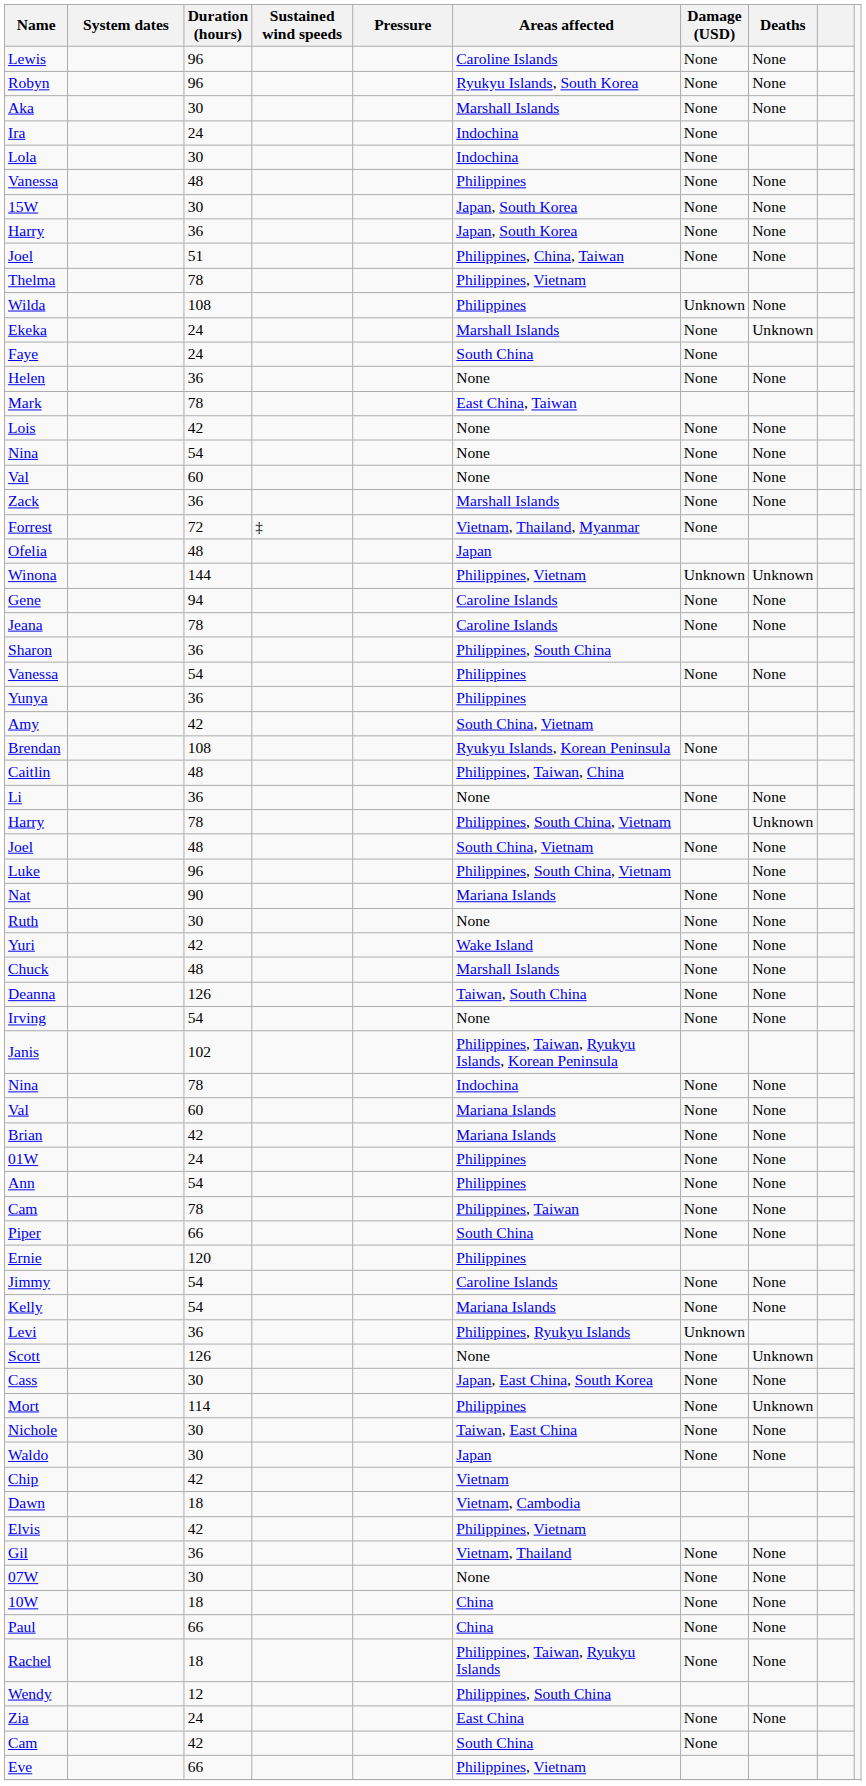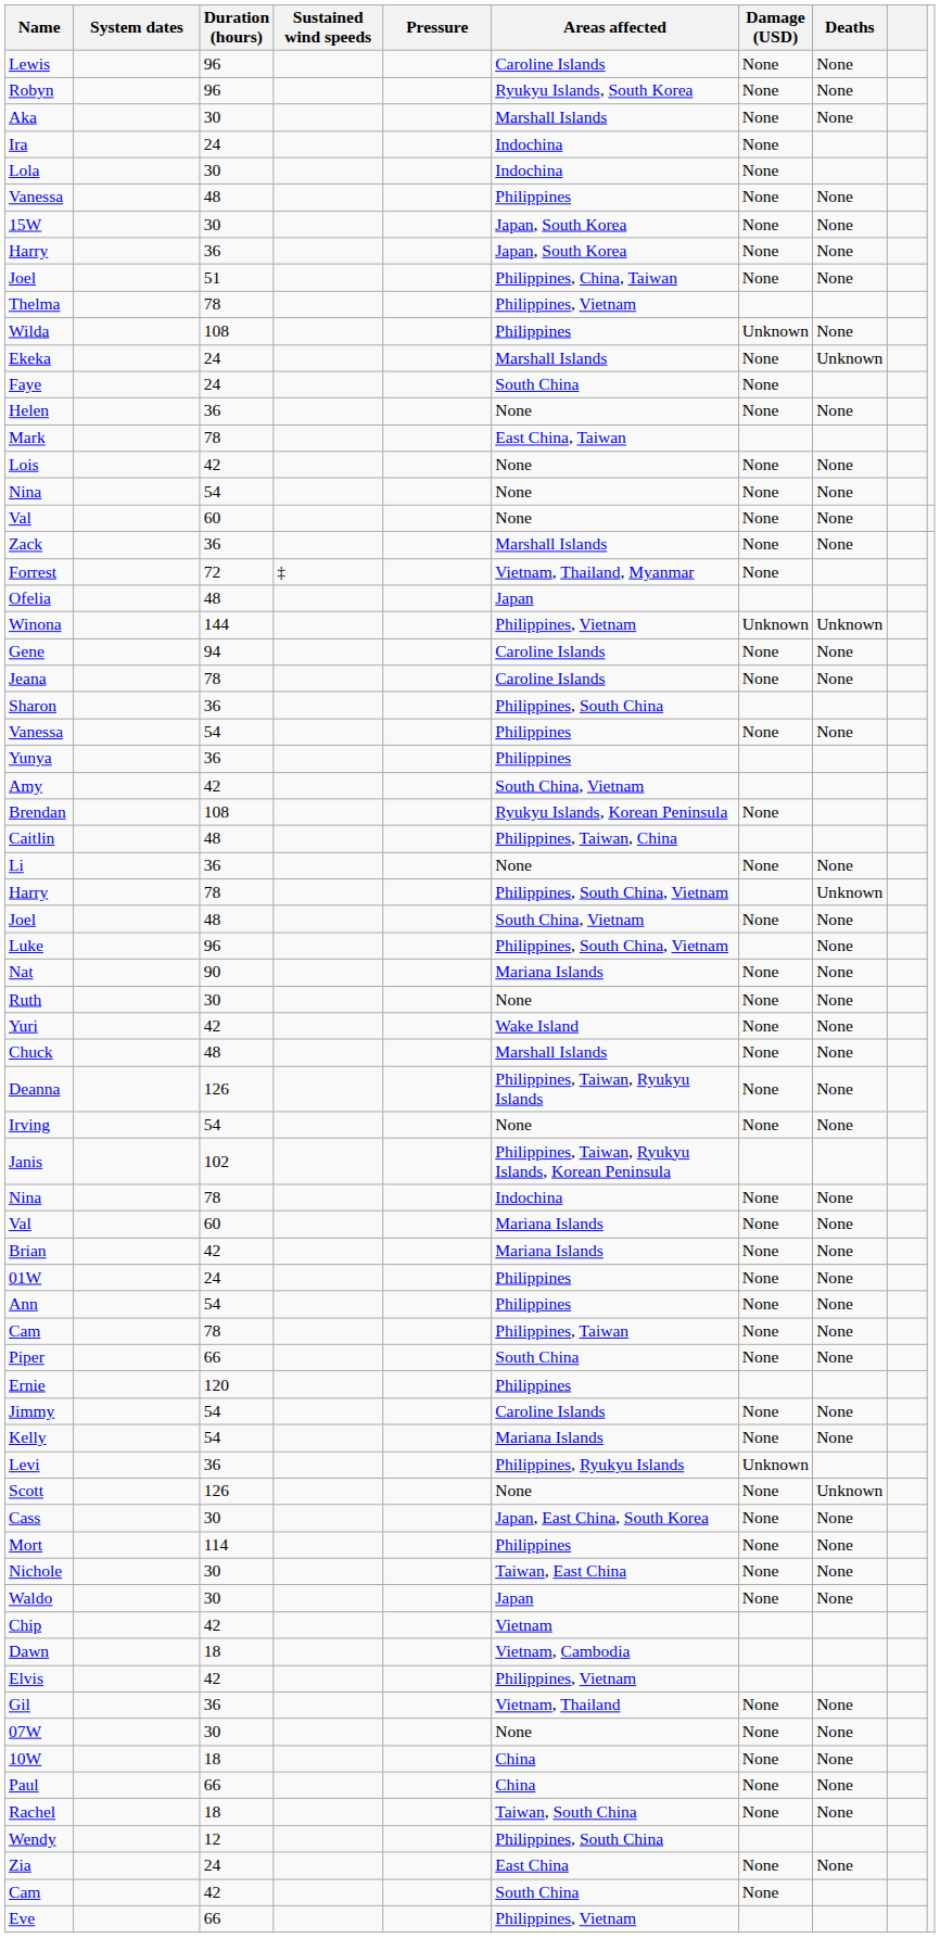 <table class="wikitable sortable" width="100%">
 <tr>
 <th scope="col" width="7.5%">Name</th>
 <th scope="col" width="15%">System dates</th>
 <th scope="col" width="5%">Duration<br>(hours)</th>
 <th scope="col" width="12.5%">Sustained<br>wind speeds</th>
 <th scope="col" width="12.5%">Pressure</th>
 <th scope="col" width="30%" class="unsortable">Areas affected</th>
 <th scope="col" width="5%">Damage<br>(USD)</th>
 <th scope="col" width="7.5%">Deaths</th>
 <th scope="col" width="5%" class="unsortable"></th>
 </tr>
 <tr>
 <td><a href='#'>Lewis</a></td>
 <td></td>
 <td>96</td>
 <td></td>
 <td></td>
 <td><a href='#'>Caroline Islands</a></td>
 <td>None</td>
 <td>None</td>
 <td></td>
 </tr>
 <tr>
 <td><a href='#'>Robyn</a></td>
 <td></td>
 <td>96</td>
 <td></td>
 <td></td>
 <td><a href='#'>Ryukyu Islands</a>, <a href='#'>South Korea</a></td>
 <td>None</td>
 <td>None</td>
 <td></td>
 </tr>
 <tr>
 <td><a href='#'>Aka</a></td>
 <td></td>
 <td>30</td>
 <td></td>
 <td></td>
 <td><a href='#'>Marshall Islands</a></td>
 <td>None</td>
 <td>None</td>
 <td></td>
 </tr>
 <tr>
 <td><a href='#'>Ira</a></td>
 <td></td>
 <td>24</td>
 <td></td>
 <td></td>
 <td><a href='#'>Indochina</a></td>
 <td>None</td>
 <td></td>
 <td></td>
 </tr>
 <tr>
 <td><a href='#'>Lola</a></td>
 <td></td>
 <td>30</td>
 <td></td>
 <td></td>
 <td><a href='#'>Indochina</a></td>
 <td>None</td>
 <td></td>
 <td></td>
 </tr>
 <tr>
 <td><a href='#'>Vanessa</a></td>
 <td></td>
 <td>48</td>
 <td></td>
 <td></td>
 <td><a href='#'>Philippines</a></td>
 <td>None</td>
 <td>None</td>
 <td></td>
 </tr>
 <tr>
 <td><a href='#'>15W</a></td>
 <td></td>
 <td>30</td>
 <td></td>
 <td></td>
 <td><a href='#'>Japan</a>, <a href='#'>South Korea</a></td>
 <td>None</td>
 <td>None</td>
 <td></td>
 </tr>
 <tr>
 <td><a href='#'>Harry</a></td>
 <td></td>
 <td>36</td>
 <td></td>
 <td></td>
 <td><a href='#'>Japan</a>, <a href='#'>South Korea</a></td>
 <td>None</td>
 <td>None</td>
 <td></td>
 </tr>
 <tr>
 <td><a href='#'>Joel</a></td>
 <td></td>
 <td>51</td>
 <td></td>
 <td></td>
 <td><a href='#'>Philippines</a>, <a href='#'>China</a>, <a href='#'>Taiwan</a></td>
 <td>None</td>
 <td>None</td>
 <td></td>
 </tr>
 <tr>
 <td><a href='#'>Thelma</a></td>
 <td></td>
 <td>78</td>
 <td></td>
 <td></td>
 <td><a href='#'>Philippines</a>, <a href='#'>Vietnam</a></td>
 <td></td>
 <td></td>
 <td></td>
 </tr>
 <tr>
 <td><a href='#'>Wilda</a></td>
 <td></td>
 <td>108</td>
 <td></td>
 <td></td>
 <td><a href='#'>Philippines</a></td>
 <td>Unknown</td>
 <td>None</td>
 <td></td>
 </tr>
 <tr>
 <td><a href='#'>Ekeka</a></td>
 <td></td>
 <td>24</td>
 <td></td>
 <td></td>
 <td><a href='#'>Marshall Islands</a></td>
 <td>None</td>
 <td>Unknown</td>
 <td></td>
 </tr>
 <tr>
 <td><a href='#'>Faye</a></td>
 <td></td>
 <td>24</td>
 <td></td>
 <td></td>
 <td><a href='#'>South China</a></td>
 <td>None</td>
 <td></td>
 <td></td>
 </tr>
 <tr>
 <td><a href='#'>Helen</a></td>
 <td></td>
 <td>36</td>
 <td></td>
 <td></td>
 <td>None</td>
 <td>None</td>
 <td>None</td>
 <td></td>
 </tr>
 <tr>
 <td><a href='#'>Mark</a></td>
 <td></td>
 <td>78</td>
 <td></td>
 <td></td>
 <td><a href='#'>East China</a>, <a href='#'>Taiwan</a></td>
 <td></td>
 <td></td>
 <td></td>
 </tr>
 <tr>
 <td><a href='#'>Lois</a></td>
 <td></td>
 <td>42</td>
 <td></td>
 <td></td>
 <td>None</td>
 <td>None</td>
 <td>None</td>
 <td></td>
 </tr>
 <tr>
 <td><a href='#'>Nina</a></td>
 <td></td>
 <td>54</td>
 <td></td>
 <td></td>
 <td>None</td>
 <td>None</td>
 <td>None</td>
 <td></td>
 </tr>
 <tr>
 <td><a href='#'>Val</a></td>
 <td></td>
 <td>60</td>
 <td></td>
 <td></td>
 <td>None</td>
 <td>None</td>
 <td>None</td>
 <td></td>
 <td></td>
 </tr>
 <tr>
 <td><a href='#'>Zack</a></td>
 <td></td>
 <td>36</td>
 <td></td>
 <td></td>
 <td><a href='#'>Marshall Islands</a></td>
 <td>None</td>
 <td>None</td>
 <td></td>
 </tr>
 <tr>
 <td><a href='#'>Forrest</a></td>
 <td></td>
 <td>72</td>
 <td>‡</td>
 <td></td>
 <td><a href='#'>Vietnam</a>, <a href='#'>Thailand</a>, <a href='#'>Myanmar</a></td>
 <td>None</td>
 <td></td>
 <td></td>
 </tr>
 <tr>
 <td><a href='#'>Ofelia</a></td>
 <td></td>
 <td>48</td>
 <td></td>
 <td></td>
 <td><a href='#'>Japan</a></td>
 <td></td>
 <td></td>
 <td></td>
 </tr>
 <tr>
 <td><a href='#'>Winona</a></td>
 <td></td>
 <td>144</td>
 <td></td>
 <td></td>
 <td><a href='#'>Philippines</a>, <a href='#'>Vietnam</a></td>
 <td>Unknown</td>
 <td>Unknown</td>
 <td></td>
 </tr>
 <tr>
 <td><a href='#'>Gene</a></td>
 <td></td>
 <td>94</td>
 <td></td>
 <td></td>
 <td><a href='#'>Caroline Islands</a></td>
 <td>None</td>
 <td>None</td>
 <td></td>
 </tr>
 <tr>
 <td><a href='#'>Jeana</a></td>
 <td></td>
 <td>78</td>
 <td></td>
 <td></td>
 <td><a href='#'>Caroline Islands</a></td>
 <td>None</td>
 <td>None</td>
 <td></td>
 </tr>
 <tr>
 <td><a href='#'>Sharon</a></td>
 <td></td>
 <td>36</td>
 <td></td>
 <td></td>
 <td><a href='#'>Philippines</a>, <a href='#'>South China</a></td>
 <td></td>
 <td></td>
 <td></td>
 </tr>
 <tr>
 <td><a href='#'>Vanessa</a></td>
 <td></td>
 <td>54</td>
 <td></td>
 <td></td>
 <td><a href='#'>Philippines</a></td>
 <td>None</td>
 <td>None</td>
 <td></td>
 </tr>
 <tr>
 <td><a href='#'>Yunya</a></td>
 <td></td>
 <td>36</td>
 <td></td>
 <td></td>
 <td><a href='#'>Philippines</a></td>
 <td></td>
 <td></td>
 <td></td>
 </tr>
 <tr>
 <td><a href='#'>Amy</a></td>
 <td></td>
 <td>42</td>
 <td></td>
 <td></td>
 <td><a href='#'>South China</a>, <a href='#'>Vietnam</a></td>
 <td></td>
 <td></td>
 <td></td>
 </tr>
 <tr>
 <td><a href='#'>Brendan</a></td>
 <td></td>
 <td>108</td>
 <td></td>
 <td></td>
 <td><a href='#'>Ryukyu Islands</a>, <a href='#'>Korean Peninsula</a></td>
 <td>None</td>
 <td></td>
 <td></td>
 </tr>
 <tr>
 <td><a href='#'>Caitlin</a></td>
 <td></td>
 <td>48</td>
 <td></td>
 <td></td>
 <td><a href='#'>Philippines</a>, <a href='#'>Taiwan</a>, <a href='#'>China</a></td>
 <td></td>
 <td></td>
 <td></td>
 </tr>
 <tr>
 <td><a href='#'>Li</a></td>
 <td></td>
 <td>36</td>
 <td></td>
 <td></td>
 <td>None</td>
 <td>None</td>
 <td>None</td>
 <td></td>
 </tr>
 <tr>
 <td><a href='#'>Harry</a></td>
 <td></td>
 <td>78</td>
 <td></td>
 <td></td>
 <td><a href='#'>Philippines</a>, <a href='#'>South China</a>, <a href='#'>Vietnam</a></td>
 <td></td>
 <td>Unknown</td>
 <td></td>
 </tr>
 <tr>
 <td><a href='#'>Joel</a></td>
 <td></td>
 <td>48</td>
 <td></td>
 <td></td>
 <td><a href='#'>South China</a>, <a href='#'>Vietnam</a></td>
 <td>None</td>
 <td>None</td>
 <td></td>
 </tr>
 <tr>
 <td><a href='#'>Luke</a></td>
 <td></td>
 <td>96</td>
 <td></td>
 <td></td>
 <td><a href='#'>Philippines</a>, <a href='#'>South China</a>, <a href='#'>Vietnam</a></td>
 <td></td>
 <td>None</td>
 <td></td>
 </tr>
 <tr>
 <td><a href='#'>Nat</a></td>
 <td></td>
 <td>90</td>
 <td></td>
 <td></td>
 <td><a href='#'>Mariana Islands</a></td>
 <td>None</td>
 <td>None</td>
 <td></td>
 </tr>
 <tr>
 <td><a href='#'>Ruth</a></td>
 <td></td>
 <td>30</td>
 <td></td>
 <td></td>
 <td>None</td>
 <td>None</td>
 <td>None</td>
 <td></td>
 </tr>
 <tr>
 <td><a href='#'>Yuri</a></td>
 <td></td>
 <td>42</td>
 <td></td>
 <td></td>
 <td><a href='#'>Wake Island</a></td>
 <td>None</td>
 <td>None</td>
 <td></td>
 </tr>
 <tr>
 <td><a href='#'>Chuck</a></td>
 <td></td>
 <td>48</td>
 <td></td>
 <td></td>
 <td><a href='#'>Marshall Islands</a></td>
 <td>None</td>
 <td>None</td>
 <td></td>
 </tr>
 <tr>
 <td><a href='#'>Deanna</a></td>
 <td></td>
 <td>126</td>
 <td></td>
 <td></td>
-<td><a href='#'>Taiwan</a>, <a href='#'>South China</a></td>
+<td><a href='#'>Philippines</a>, <a href='#'>Taiwan</a>, <a href='#'>Ryukyu Islands</a></td>
 <td>None</td>
 <td>None</td>
 <td></td>
 </tr>
 <tr>
 <td><a href='#'>Irving</a></td>
 <td></td>
 <td>54</td>
 <td></td>
 <td></td>
 <td>None</td>
 <td>None</td>
 <td>None</td>
 <td></td>
 </tr>
 <tr>
 <td><a href='#'>Janis</a></td>
 <td></td>
 <td>102</td>
 <td></td>
 <td></td>
 <td><a href='#'>Philippines</a>, <a href='#'>Taiwan</a>, <a href='#'>Ryukyu Islands</a>, <a href='#'>Korean Peninsula</a></td>
 <td></td>
 <td></td>
 <td></td>
 </tr>
 <tr>
 <td><a href='#'>Nina</a></td>
 <td></td>
 <td>78</td>
 <td></td>
 <td></td>
 <td><a href='#'>Indochina</a></td>
 <td>None</td>
 <td>None</td>
 <td></td>
 </tr>
 <tr>
 <td><a href='#'>Val</a></td>
 <td></td>
 <td>60</td>
 <td></td>
 <td></td>
 <td><a href='#'>Mariana Islands</a></td>
 <td>None</td>
 <td>None</td>
 <td></td>
 </tr>
 <tr>
 <td><a href='#'>Brian</a></td>
 <td></td>
 <td>42</td>
 <td></td>
 <td></td>
 <td><a href='#'>Mariana Islands</a></td>
 <td>None</td>
 <td>None</td>
 <td></td>
 </tr>
 <tr>
 <td><a href='#'>01W</a></td>
 <td></td>
 <td>24</td>
 <td></td>
 <td></td>
 <td><a href='#'>Philippines</a></td>
 <td>None</td>
 <td>None</td>
 <td></td>
 </tr>
 <tr>
 <td><a href='#'>Ann</a></td>
 <td></td>
 <td>54</td>
 <td></td>
 <td></td>
 <td><a href='#'>Philippines</a></td>
 <td>None</td>
 <td>None</td>
 <td></td>
 </tr>
 <tr>
 <td><a href='#'>Cam</a></td>
 <td></td>
 <td>78</td>
 <td></td>
 <td></td>
 <td><a href='#'>Philippines</a>, <a href='#'>Taiwan</a></td>
 <td>None</td>
 <td>None</td>
 <td></td>
 </tr>
 <tr>
 <td><a href='#'>Piper</a></td>
 <td></td>
 <td>66</td>
 <td></td>
 <td></td>
 <td><a href='#'>South China</a></td>
 <td>None</td>
 <td>None</td>
 <td></td>
 </tr>
 <tr>
 <td><a href='#'>Ernie</a></td>
 <td></td>
 <td>120</td>
 <td></td>
 <td></td>
 <td><a href='#'>Philippines</a></td>
 <td></td>
 <td></td>
 <td></td>
 </tr>
 <tr>
 <td><a href='#'>Jimmy</a></td>
 <td></td>
 <td>54</td>
 <td></td>
 <td></td>
 <td><a href='#'>Caroline Islands</a></td>
 <td>None</td>
 <td>None</td>
 <td></td>
 </tr>
 <tr>
 <td><a href='#'>Kelly</a></td>
 <td></td>
 <td>54</td>
 <td></td>
 <td></td>
 <td><a href='#'>Mariana Islands</a></td>
 <td>None</td>
 <td>None</td>
 <td></td>
 </tr>
 <tr>
 <td><a href='#'>Levi</a></td>
 <td></td>
 <td>36</td>
 <td></td>
 <td></td>
 <td><a href='#'>Philippines</a>, <a href='#'>Ryukyu Islands</a></td>
 <td>Unknown</td>
 <td></td>
 <td></td>
 </tr>
 <tr>
 <td><a href='#'>Scott</a></td>
 <td></td>
 <td>126</td>
 <td></td>
 <td></td>
 <td>None</td>
 <td>None</td>
 <td>Unknown</td>
 <td></td>
 </tr>
 <tr>
 <td><a href='#'>Cass</a></td>
 <td></td>
 <td>30</td>
 <td></td>
 <td></td>
 <td><a href='#'>Japan</a>, <a href='#'>East China</a>, <a href='#'>South Korea</a></td>
 <td>None</td>
 <td>None</td>
 <td></td>
 </tr>
 <tr>
 <td><a href='#'>Mort</a></td>
 <td></td>
 <td>114</td>
 <td></td>
 <td></td>
 <td><a href='#'>Philippines</a></td>
 <td>None</td>
-<td>Unknown</td>
+<td>None</td>
 <td></td>
 </tr>
 <tr>
 <td><a href='#'>Nichole</a></td>
 <td></td>
 <td>30</td>
 <td></td>
 <td></td>
 <td><a href='#'>Taiwan</a>, <a href='#'>East China</a></td>
 <td>None</td>
 <td>None</td>
 <td></td>
 </tr>
 <tr>
 <td><a href='#'>Waldo</a></td>
 <td></td>
 <td>30</td>
 <td></td>
 <td></td>
 <td><a href='#'>Japan</a></td>
 <td>None</td>
 <td>None</td>
 <td></td>
 </tr>
 <tr>
 <td><a href='#'>Chip</a></td>
 <td></td>
 <td>42</td>
 <td></td>
 <td></td>
 <td><a href='#'>Vietnam</a></td>
 <td></td>
 <td></td>
 <td></td>
 </tr>
 <tr>
 <td><a href='#'>Dawn</a></td>
 <td></td>
 <td>18</td>
 <td></td>
 <td></td>
 <td><a href='#'>Vietnam</a>, <a href='#'>Cambodia</a></td>
 <td></td>
 <td></td>
 <td></td>
 </tr>
 <tr>
 <td><a href='#'>Elvis</a></td>
 <td></td>
 <td>42</td>
 <td></td>
 <td></td>
 <td><a href='#'>Philippines</a>, <a href='#'>Vietnam</a></td>
 <td></td>
 <td></td>
 <td></td>
 </tr>
 <tr>
 <td><a href='#'>Gil</a></td>
 <td></td>
 <td>36</td>
 <td></td>
 <td></td>
 <td><a href='#'>Vietnam</a>, <a href='#'>Thailand</a></td>
 <td>None</td>
 <td>None</td>
 <td></td>
 </tr>
 <tr>
 <td><a href='#'>07W</a></td>
 <td></td>
 <td>30</td>
 <td></td>
 <td></td>
 <td>None</td>
 <td>None</td>
 <td>None</td>
 <td></td>
 </tr>
 <tr>
 <td><a href='#'>10W</a></td>
 <td></td>
 <td>18</td>
 <td></td>
 <td></td>
 <td><a href='#'>China</a></td>
 <td>None</td>
 <td>None</td>
 <td></td>
 </tr>
 <tr>
 <td><a href='#'>Paul</a></td>
 <td></td>
 <td>66</td>
 <td></td>
 <td></td>
 <td><a href='#'>China</a></td>
 <td>None</td>
 <td>None</td>
 <td></td>
 </tr>
 <tr>
 <td><a href='#'>Rachel</a></td>
 <td></td>
 <td>18</td>
 <td></td>
 <td></td>
-<td><a href='#'>Philippines</a>, <a href='#'>Taiwan</a>, <a href='#'>Ryukyu Islands</a></td>
+<td><a href='#'>Taiwan</a>, <a href='#'>South China</a></td>
 <td>None</td>
 <td>None</td>
 <td></td>
 </tr>
 <tr>
 <td><a href='#'>Wendy</a></td>
 <td></td>
 <td>12</td>
 <td></td>
 <td></td>
 <td><a href='#'>Philippines</a>, <a href='#'>South China</a></td>
 <td></td>
 <td></td>
 <td></td>
 </tr>
 <tr>
 <td><a href='#'>Zia</a></td>
 <td></td>
 <td>24</td>
 <td></td>
 <td></td>
 <td><a href='#'>East China</a></td>
 <td>None</td>
 <td>None</td>
 <td></td>
 </tr>
 <tr>
 <td><a href='#'>Cam</a></td>
 <td></td>
 <td>42</td>
 <td></td>
 <td></td>
 <td><a href='#'>South China</a></td>
 <td>None</td>
 <td></td>
 <td></td>
 </tr>
 <tr>
 <td><a href='#'>Eve</a></td>
 <td></td>
 <td>66</td>
 <td></td>
 <td></td>
 <td><a href='#'>Philippines</a>, <a href='#'>Vietnam</a></td>
 <td></td>
 <td></td>
 <td></td>
 </tr>
 <tr>
 </tr>
 </table>
